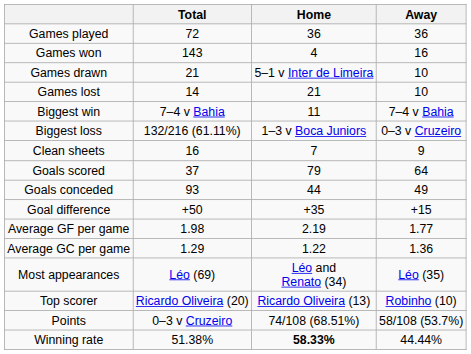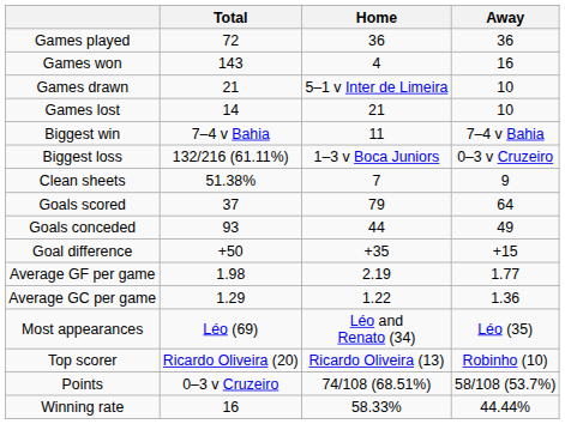 <table class="wikitable" style="font-size:95%; text-align:center">
 <tr>
 <th></th>
 <th>Total</th>
 <th>Home</th>
 <th>Away</th>
 </tr>
 <tr>
 <td>Games played</td>
 <td>72</td>
 <td>36</td>
 <td>36</td>
 </tr>
 <tr>
 <td>Games won</td>
 <td>143</td>
 <td>4</td>
 <td>16</td>
 </tr>
 <tr>
 <td>Games drawn</td>
 <td>21</td>
 <td>5–1 v <a href='#'>Inter de Limeira</a></td>
 <td>10</td>
 </tr>
 <tr>
 <td>Games lost</td>
 <td>14</td>
 <td>21</td>
 <td>10</td>
 </tr>
 <tr>
 <td>Biggest win</td>
 <td>7–4 v <a href='#'>Bahia</a></td>
 <td>11</td>
 <td>7–4 v <a href='#'>Bahia</a></td>
 </tr>
 <tr>
 <td>Biggest loss</td>
 <td>132/216 (61.11%)</td>
 <td>1–3 v <a href='#'>Boca Juniors</a></td>
 <td>0–3 v <a href='#'>Cruzeiro</a></td>
 </tr>
 <tr>
 <td>Clean sheets</td>
-<td>16</td>
+<td>51.38%</td>
 <td>7</td>
 <td>9</td>
 </tr>
 <tr>
 <td>Goals scored</td>
 <td>37</td>
 <td>79</td>
 <td>64</td>
 </tr>
 <tr>
 <td>Goals conceded</td>
 <td>93</td>
 <td>44</td>
 <td>49</td>
 </tr>
 <tr>
 <td>Goal difference</td>
 <td>+50</td>
 <td>+35</td>
 <td>+15</td>
 </tr>
 <tr>
 <td>Average GF per game</td>
 <td>1.98</td>
 <td>2.19</td>
 <td>1.77</td>
 </tr>
 <tr>
 <td>Average GC per game</td>
 <td>1.29</td>
 <td>1.22</td>
 <td>1.36</td>
 </tr>
 <tr>
 <td>Most appearances</td>
 <td><a href='#'>Léo</a> (69)</td>
 <td><a href='#'>Léo</a> and<br><a href='#'>Renato</a> (34)</td>
 <td><a href='#'>Léo</a> (35)</td>
 </tr>
 <tr>
 <td>Top scorer</td>
 <td><a href='#'>Ricardo Oliveira</a> (20)</td>
 <td><a href='#'>Ricardo Oliveira</a> (13)</td>
 <td><a href='#'>Robinho</a> (10)</td>
 </tr>
 <tr>
 <td>Points</td>
 <td>0–3 v <a href='#'>Cruzeiro</a></td>
 <td>74/108 (68.51%)</td>
 <td>58/108 (53.7%)</td>
 </tr>
 <tr>
 <td>Winning rate</td>
-<td>51.38%</td>
-<td><strong>58.33%</strong></td>
+<td>16</td>
+<td>58.33%</td>
 <td>44.44%</td>
 </tr>
 </table>
